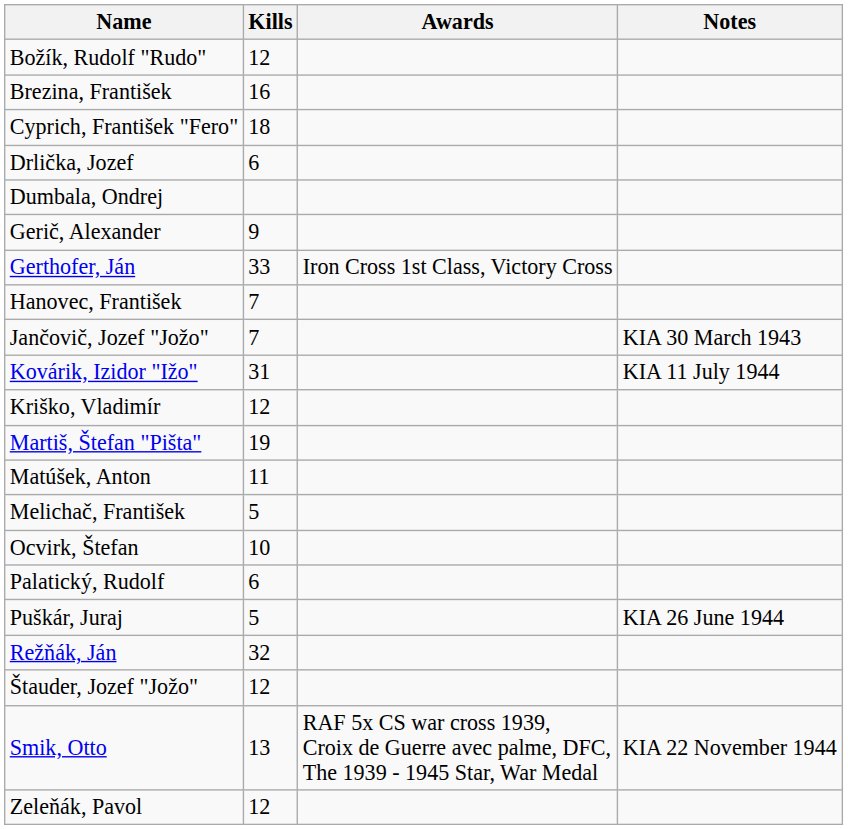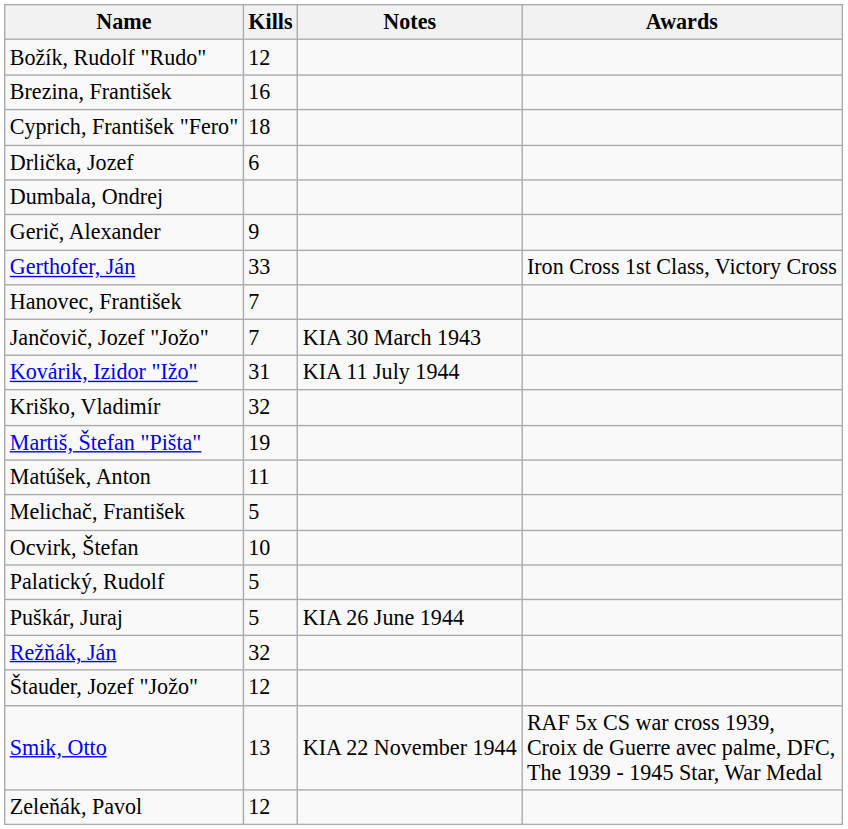 <table class=wikitable>
 <tr>
 <th>Name</th>
 <th>Kills</th>
+<th>Notes</th>
 <th>Awards</th>
-<th>Notes</th>
 </tr>
 <tr>
 <td>Božík, Rudolf "Rudo"</td>
 <td>12</td>
 <td></td>
 <td></td>
 </tr>
 <tr>
 <td>Brezina, František</td>
 <td>16</td>
 <td></td>
 <td></td>
 </tr>
 <tr>
 <td>Cyprich, František "Fero"</td>
 <td>18</td>
 <td></td>
 <td></td>
 </tr>
 <tr>
 <td>Drlička, Jozef</td>
 <td>6</td>
 <td></td>
 <td></td>
 </tr>
 <tr>
 <td>Dumbala, Ondrej</td>
 <td></td>
 <td></td>
 <td></td>
 </tr>
 <tr>
 <td>Gerič, Alexander</td>
 <td>9</td>
 <td></td>
 <td></td>
 </tr>
 <tr>
 <td><a href='#'>Gerthofer, Ján</a></td>
 <td>33</td>
+<td></td>
 <td>Iron Cross 1st Class, Victory Cross</td>
-<td></td>
 </tr>
 <tr>
 <td>Hanovec, František</td>
 <td>7</td>
 <td></td>
 <td></td>
 </tr>
 <tr>
 <td>Jančovič, Jozef "Jožo"</td>
 <td>7</td>
+<td>KIA 30 March 1943</td>
 <td></td>
-<td>KIA 30 March 1943</td>
 </tr>
 <tr>
 <td><a href='#'>Kovárik, Izidor "Ižo"</a></td>
 <td>31</td>
+<td>KIA 11 July 1944</td>
 <td></td>
-<td>KIA 11 July 1944</td>
 </tr>
 <tr>
 <td>Kriško, Vladimír</td>
-<td>12</td>
+<td>32</td>
 <td></td>
 <td></td>
 </tr>
 <tr>
 <td><a href='#'>Martiš, Štefan "Pišta"</a></td>
 <td>19</td>
 <td></td>
 <td></td>
 </tr>
 <tr>
 <td>Matúšek, Anton</td>
 <td>11</td>
 <td></td>
 <td></td>
 </tr>
 <tr>
 <td>Melichač, František</td>
 <td>5</td>
 <td></td>
 <td></td>
 </tr>
 <tr>
 <td>Ocvirk, Štefan</td>
 <td>10</td>
 <td></td>
 <td></td>
 </tr>
 <tr>
 <td>Palatický, Rudolf</td>
-<td>6</td>
+<td>5</td>
 <td></td>
 <td></td>
 </tr>
 <tr>
 <td>Puškár, Juraj</td>
 <td>5</td>
+<td>KIA 26 June 1944</td>
 <td></td>
-<td>KIA 26 June 1944</td>
 </tr>
 <tr>
 <td><a href='#'>Režňák, Ján</a></td>
 <td>32</td>
 <td></td>
 <td></td>
 </tr>
 <tr>
 <td>Štauder, Jozef "Jožo"</td>
 <td>12</td>
 <td></td>
 <td></td>
 </tr>
 <tr>
 <td><a href='#'>Smik, Otto</a></td>
 <td>13</td>
+<td>KIA 22 November 1944</td>
 <td>RAF 5x CS war cross 1939,<br> Croix de Guerre avec palme, DFC, <br>The 1939 - 1945 Star, War Medal</td>
-<td>KIA 22 November 1944</td>
 </tr>
 <tr>
 <td>Zeleňák, Pavol</td>
 <td>12</td>
 <td></td>
 <td></td>
 </tr>
 </table>
